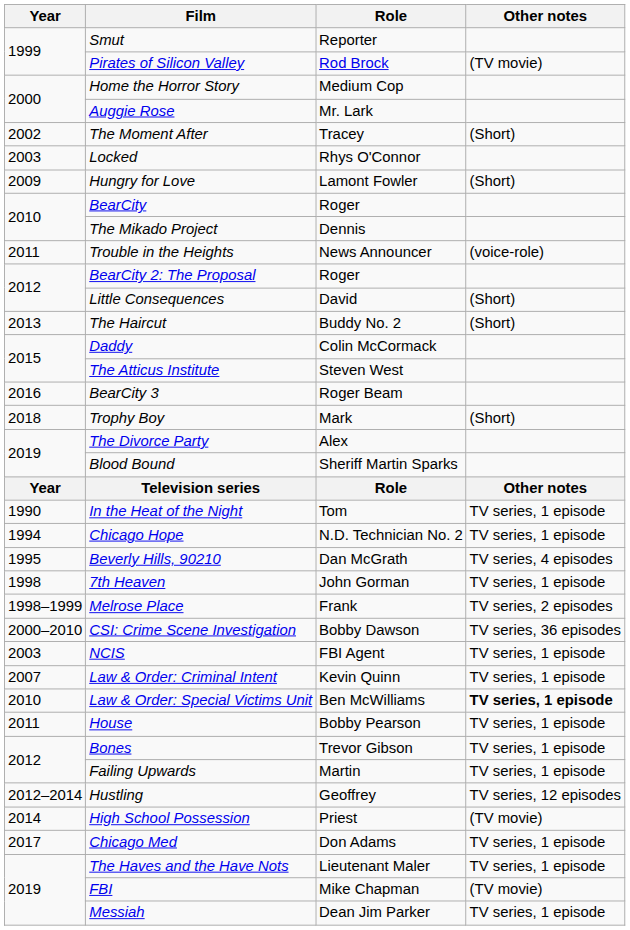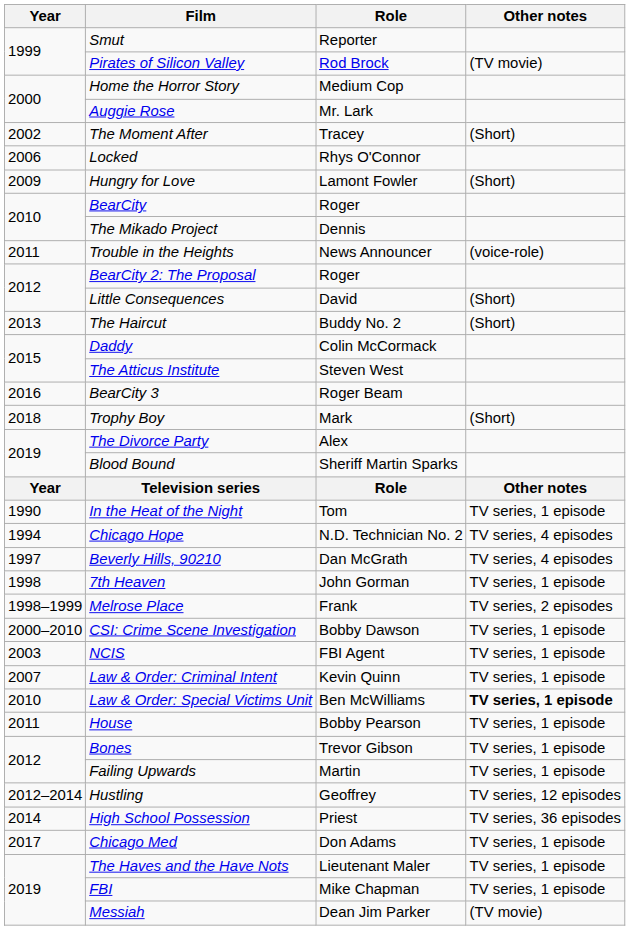 <table class="wikitable">
 <tr>
 <th>Year</th>
 <th>Film</th>
 <th>Role</th>
 <th>Other notes</th>
 </tr>
 <tr>
 <td rowspan=2>1999</td>
 <td><em>Smut</em></td>
 <td>Reporter</td>
 <td></td>
 </tr>
 <tr>
 <td><em><a href='#'>Pirates of Silicon Valley</a></em></td>
 <td><a href='#'>Rod Brock</a></td>
 <td>(TV movie)</td>
 </tr>
 <tr>
 <td rowspan=2>2000</td>
 <td><em>Home the Horror Story</em></td>
 <td>Medium Cop</td>
 <td></td>
 </tr>
 <tr>
 <td><em><a href='#'>Auggie Rose</a></em></td>
 <td>Mr. Lark</td>
 <td></td>
 </tr>
 <tr>
 <td>2002</td>
 <td><em>The Moment After</em></td>
 <td>Tracey</td>
 <td>(Short)</td>
 </tr>
 <tr>
-<td>2003</td>
+<td>2006</td>
 <td><em>Locked</em></td>
 <td>Rhys O'Connor</td>
 <td></td>
 </tr>
 <tr>
 <td>2009</td>
 <td><em>Hungry for Love</em></td>
 <td>Lamont Fowler</td>
 <td>(Short)</td>
 </tr>
 <tr>
 <td rowspan=2>2010</td>
 <td><em><a href='#'>BearCity</a></em></td>
 <td>Roger</td>
 <td></td>
 </tr>
 <tr>
 <td><em>The Mikado Project</em></td>
 <td>Dennis</td>
 <td></td>
 </tr>
 <tr>
 <td>2011</td>
 <td><em>Trouble in the Heights</em></td>
 <td>News Announcer</td>
 <td>(voice-role)</td>
 </tr>
 <tr>
 <td rowspan=2>2012</td>
 <td><em><a href='#'>BearCity 2: The Proposal</a></em></td>
 <td>Roger</td>
 <td></td>
 </tr>
 <tr>
 <td><em>Little Consequences</em></td>
 <td>David</td>
 <td>(Short)</td>
 </tr>
 <tr>
 <td>2013</td>
 <td><em>The Haircut</em></td>
 <td>Buddy No. 2</td>
 <td>(Short)</td>
 </tr>
 <tr>
 <td rowspan=2>2015</td>
 <td><em><a href='#'>Daddy</a></em></td>
 <td>Colin McCormack</td>
 <td></td>
 </tr>
 <tr>
 <td><em><a href='#'>The Atticus Institute</a></em></td>
 <td>Steven West</td>
 <td></td>
 </tr>
 <tr>
 <td>2016</td>
 <td><em>BearCity 3</em></td>
 <td>Roger Beam</td>
 <td></td>
 </tr>
 <tr>
 <td>2018</td>
 <td><em>Trophy Boy</em></td>
 <td>Mark</td>
 <td>(Short)</td>
 </tr>
 <tr>
 <td rowspan=2>2019</td>
 <td><em><a href='#'>The Divorce Party</a></em></td>
 <td>Alex</td>
 <td></td>
 </tr>
 <tr>
 <td><em>Blood Bound</em></td>
 <td>Sheriff Martin Sparks</td>
 <td></td>
 </tr>
 <tr>
 <th>Year</th>
 <th>Television series</th>
 <th>Role</th>
 <th>Other notes</th>
 </tr>
 <tr>
 <td>1990</td>
 <td><em><a href='#'>In the Heat of the Night</a></em></td>
 <td>Tom</td>
 <td>TV series, 1 episode</td>
 </tr>
 <tr>
 <td>1994</td>
 <td><em><a href='#'>Chicago Hope</a></em></td>
 <td>N.D. Technician No. 2</td>
-<td>TV series, 1 episode</td>
+<td>TV series, 4 episodes</td>
 </tr>
 <tr>
-<td>1995</td>
+<td>1997</td>
 <td><em><a href='#'>Beverly Hills, 90210</a></em></td>
 <td>Dan McGrath</td>
 <td>TV series, 4 episodes</td>
 </tr>
 <tr>
 <td>1998</td>
 <td><em><a href='#'>7th Heaven</a></em></td>
 <td>John Gorman</td>
 <td>TV series, 1 episode</td>
 </tr>
 <tr>
 <td>1998–1999</td>
 <td><em><a href='#'>Melrose Place</a></em></td>
 <td>Frank</td>
 <td>TV series, 2 episodes</td>
 </tr>
 <tr>
 <td>2000–2010</td>
 <td><em><a href='#'>CSI: Crime Scene Investigation</a></em></td>
 <td>Bobby Dawson</td>
-<td>TV series, 36 episodes</td>
+<td>TV series, 1 episode</td>
 </tr>
 <tr>
 <td>2003</td>
 <td><em><a href='#'>NCIS</a></em></td>
 <td>FBI Agent</td>
 <td>TV series, 1 episode</td>
 </tr>
 <tr>
 <td>2007</td>
 <td><em><a href='#'>Law & Order: Criminal Intent</a></em></td>
 <td>Kevin Quinn</td>
 <td>TV series, 1 episode</td>
 </tr>
 <tr>
 <td>2010</td>
 <td><em><a href='#'>Law & Order: Special Victims Unit</a></em></td>
 <td>Ben McWilliams</td>
 <td><strong>TV series, 1 episode</strong></td>
 </tr>
 <tr>
 <td>2011</td>
 <td><em><a href='#'>House</a></em></td>
 <td>Bobby Pearson</td>
 <td>TV series, 1 episode</td>
 </tr>
 <tr>
 <td rowspan=2>2012</td>
 <td><em><a href='#'>Bones</a></em></td>
 <td>Trevor Gibson</td>
 <td>TV series, 1 episode</td>
 </tr>
 <tr>
 <td><em>Failing Upwards</em></td>
 <td>Martin</td>
 <td>TV series, 1 episode</td>
 </tr>
 <tr>
 <td>2012–2014</td>
 <td><em>Hustling</em></td>
 <td>Geoffrey</td>
 <td>TV series, 12 episodes</td>
 </tr>
 <tr>
 <td>2014</td>
 <td><em><a href='#'>High School Possession</a></em></td>
 <td>Priest</td>
-<td>(TV movie)</td>
+<td>TV series, 36 episodes</td>
 </tr>
 <tr>
 <td>2017</td>
 <td><em><a href='#'>Chicago Med</a></em></td>
 <td>Don Adams</td>
 <td>TV series, 1 episode</td>
 </tr>
 <tr>
 <td rowspan=3>2019</td>
 <td><em><a href='#'>The Haves and the Have Nots</a></em></td>
 <td>Lieutenant Maler</td>
 <td>TV series, 1 episode</td>
 </tr>
 <tr>
 <td><em><a href='#'>FBI</a></em></td>
 <td>Mike Chapman</td>
-<td>(TV movie)</td>
+<td>TV series, 1 episode</td>
 </tr>
 <tr>
 <td><em><a href='#'>Messiah</a></em></td>
 <td>Dean Jim Parker</td>
-<td>TV series, 1 episode</td>
+<td>(TV movie)</td>
 </tr>
 </table>
